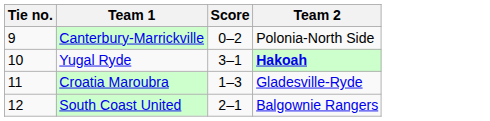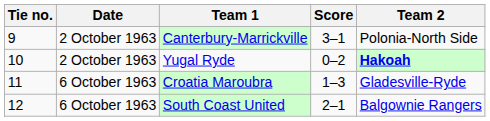 <table class="wikitable">
 <tr>
 <th>Tie no.</th>
+<th>Date</th>
 <th>Team 1 </th>
 <th>Score</th>
 <th>Team 2 </th>
 </tr>
 <tr>
 <td>9</td>
+<td>2 October 1963</td>
 <td bgcolor=#CFC><a href='#'>Canterbury-Marrickville</a> </td>
-<td align=center>0–2</td>
+<td align=center>3–1</td>
 <td>Polonia-North Side </td>
 </tr>
 <tr>
 <td>10</td>
+<td>2 October 1963</td>
 <td><a href='#'>Yugal Ryde</a> </td>
-<td align=center>3–1</td>
+<td align=center>0–2</td>
 <td bgcolor=#CFC><strong><a href='#'>Hakoah</a> </strong></td>
 </tr>
 <tr>
 <td>11</td>
+<td>6 October 1963</td>
 <td bgcolor=#CFC><a href='#'>Croatia Maroubra</a> </td>
 <td align=center>1–3</td>
 <td><a href='#'>Gladesville-Ryde</a> </td>
 </tr>
 <tr>
 <td>12</td>
+<td>6 October 1963</td>
 <td bgcolor=#CFC><a href='#'>South Coast United</a> </td>
 <td align=center>2–1</td>
 <td><a href='#'>Balgownie Rangers</a> </td>
 </tr>
 </table>
